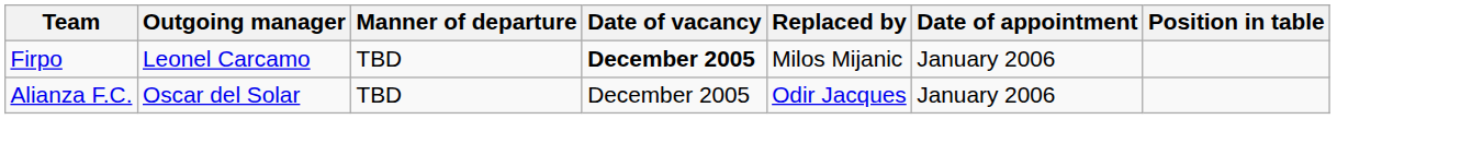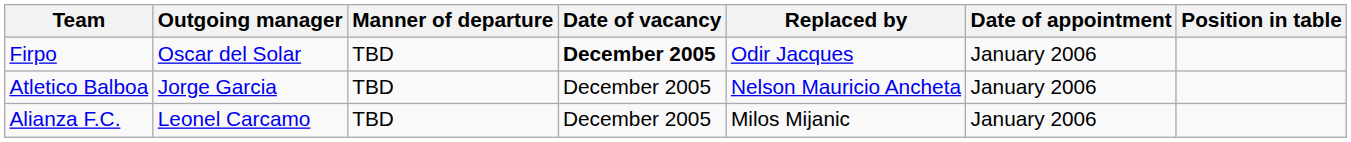 <table class="wikitable">
 <tr>
 <th>Team</th>
 <th>Outgoing manager</th>
 <th>Manner of departure</th>
 <th>Date of vacancy</th>
 <th>Replaced by</th>
 <th>Date of appointment</th>
 <th>Position in table</th>
 </tr>
 <tr>
 <td><a href='#'>Firpo</a></td>
-<td> <a href='#'>Leonel Carcamo</a></td>
+<td> <a href='#'>Oscar del Solar</a></td>
 <td>TBD</td>
 <td><strong>December 2005</strong></td>
-<td> Milos Mijanic</td>
+<td> <a href='#'>Odir Jacques</a></td>
+<td>January 2006</td>
+<td></td>
+</tr>
+<tr>
+<td><a href='#'>Atletico Balboa</a></td>
+<td> <a href='#'>Jorge Garcia</a></td>
+<td>TBD</td>
+<td>December 2005</td>
+<td> <a href='#'>Nelson Mauricio Ancheta</a></td>
 <td>January 2006</td>
 <td></td>
 </tr>
 <tr>
 <td><a href='#'>Alianza F.C.</a></td>
-<td> <a href='#'>Oscar del Solar</a></td>
+<td> <a href='#'>Leonel Carcamo</a></td>
 <td>TBD</td>
 <td>December 2005</td>
-<td> <a href='#'>Odir Jacques</a></td>
+<td> Milos Mijanic</td>
 <td>January 2006</td>
 <td></td>
 </tr>
 </table>
